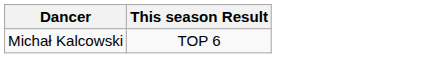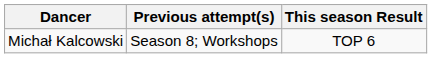 <table class="wikitable" style="font-size:90%; text-align:center">
 <tr>
 <th>Dancer</th>
+<th>Previous attempt(s)</th>
 <th>This season Result</th>
 </tr>
 <tr>
 <td>Michał Kalcowski</td>
+<td>Season 8; Workshops</td>
 <td>TOP 6</td>
 </tr>
 </table>
